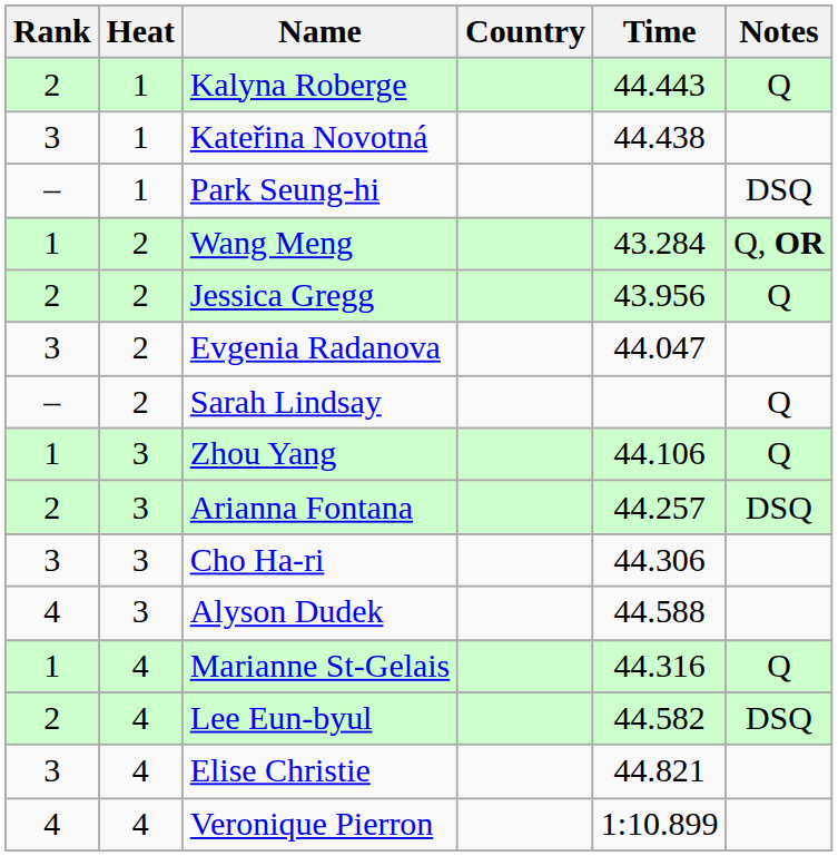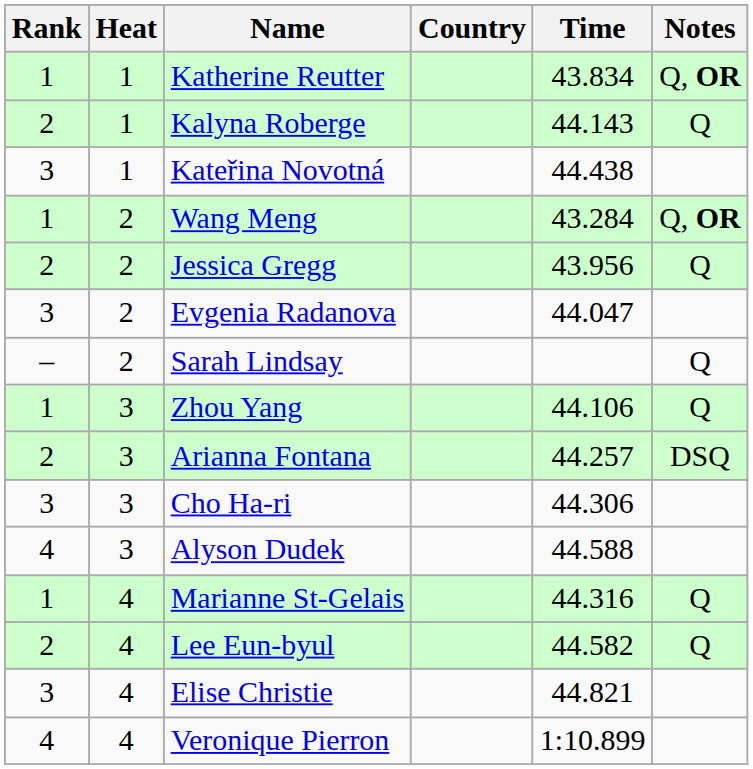 <table class="wikitable sortable" style="text-align:center">
 <tr>
 <th>Rank</th>
 <th>Heat</th>
 <th>Name</th>
 <th>Country</th>
 <th>Time</th>
 <th>Notes</th>
 </tr>
 <tr bgcolor=ccffcc>
+<td>1</td>
+<td>1</td>
+<td align=left><a href='#'>Katherine Reutter</a></td>
+<td align=left></td>
+<td>43.834</td>
+<td>Q, <strong>OR</strong></td>
+</tr>
+<tr bgcolor=ccffcc>
 <td>2</td>
 <td>1</td>
 <td align=left><a href='#'>Kalyna Roberge</a></td>
 <td align=left></td>
-<td>44.443</td>
+<td>44.143</td>
 <td>Q</td>
 </tr>
 <tr>
 <td>3</td>
 <td>1</td>
 <td align=left><a href='#'>Kateřina Novotná</a></td>
 <td align=left></td>
 <td>44.438</td>
 <td></td>
-</tr>
-<tr>
-<td>–</td>
-<td>1</td>
-<td align=left><a href='#'>Park Seung-hi</a></td>
-<td align=left></td>
-<td></td>
-<td>DSQ</td>
 </tr>
 <tr bgcolor=ccffcc>
 <td>1</td>
 <td>2</td>
 <td align=left><a href='#'>Wang Meng</a></td>
 <td align=left></td>
 <td>43.284</td>
 <td>Q, <strong>OR</strong></td>
 </tr>
 <tr bgcolor=ccffcc>
 <td>2</td>
 <td>2</td>
 <td align=left><a href='#'>Jessica Gregg</a></td>
 <td align=left></td>
 <td>43.956</td>
 <td>Q</td>
 </tr>
 <tr>
 <td>3</td>
 <td>2</td>
 <td align=left><a href='#'>Evgenia Radanova</a></td>
 <td align=left></td>
 <td>44.047</td>
 <td></td>
 </tr>
 <tr>
 <td>–</td>
 <td>2</td>
 <td align=left><a href='#'>Sarah Lindsay</a></td>
 <td align=left></td>
 <td></td>
 <td>Q</td>
 </tr>
 <tr bgcolor=ccffcc>
 <td>1</td>
 <td>3</td>
 <td align=left><a href='#'>Zhou Yang</a></td>
 <td align=left></td>
 <td>44.106</td>
 <td>Q</td>
 </tr>
 <tr bgcolor=ccffcc>
 <td>2</td>
 <td>3</td>
 <td align=left><a href='#'>Arianna Fontana</a></td>
 <td align=left></td>
 <td>44.257</td>
 <td>DSQ</td>
 </tr>
 <tr>
 <td>3</td>
 <td>3</td>
 <td align=left><a href='#'>Cho Ha-ri</a></td>
 <td align=left></td>
 <td>44.306</td>
 <td></td>
 </tr>
 <tr>
 <td>4</td>
 <td>3</td>
 <td align=left><a href='#'>Alyson Dudek</a></td>
 <td align=left></td>
 <td>44.588</td>
 <td></td>
 </tr>
 <tr bgcolor=ccffcc>
 <td>1</td>
 <td>4</td>
 <td align=left><a href='#'>Marianne St-Gelais</a></td>
 <td align=left></td>
 <td>44.316</td>
 <td>Q</td>
 </tr>
 <tr bgcolor=ccffcc>
 <td>2</td>
 <td>4</td>
 <td align=left><a href='#'>Lee Eun-byul</a></td>
 <td align=left></td>
 <td>44.582</td>
-<td>DSQ</td>
+<td>Q</td>
 </tr>
 <tr>
 <td>3</td>
 <td>4</td>
 <td align=left><a href='#'>Elise Christie</a></td>
 <td align=left></td>
 <td>44.821</td>
 <td></td>
 </tr>
 <tr>
 <td>4</td>
 <td>4</td>
 <td align=left><a href='#'>Veronique Pierron</a></td>
 <td align=left></td>
 <td>1:10.899</td>
 <td></td>
 </tr>
 </table>
